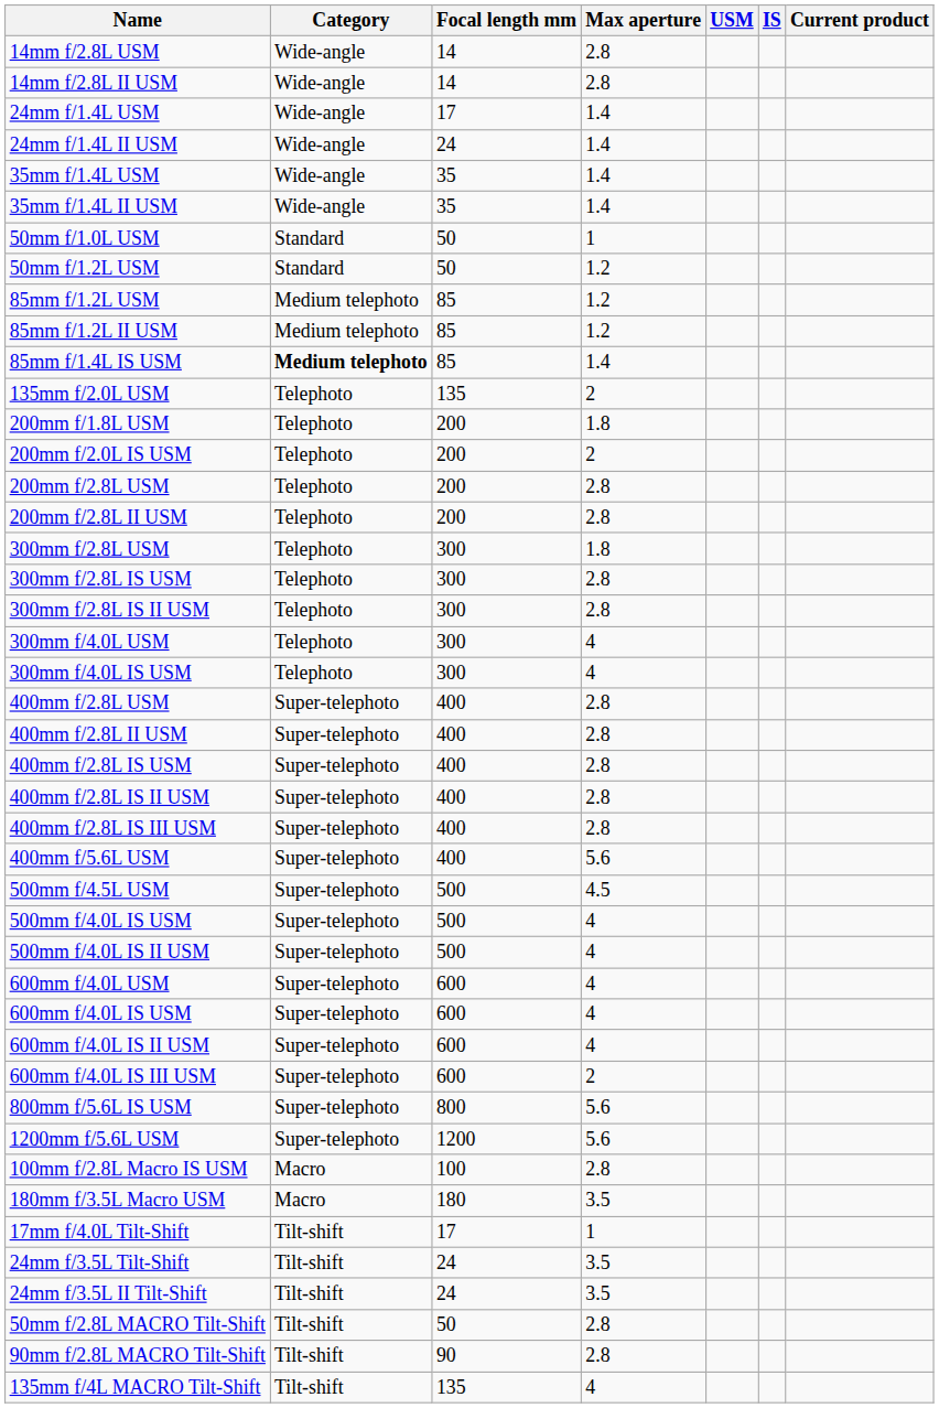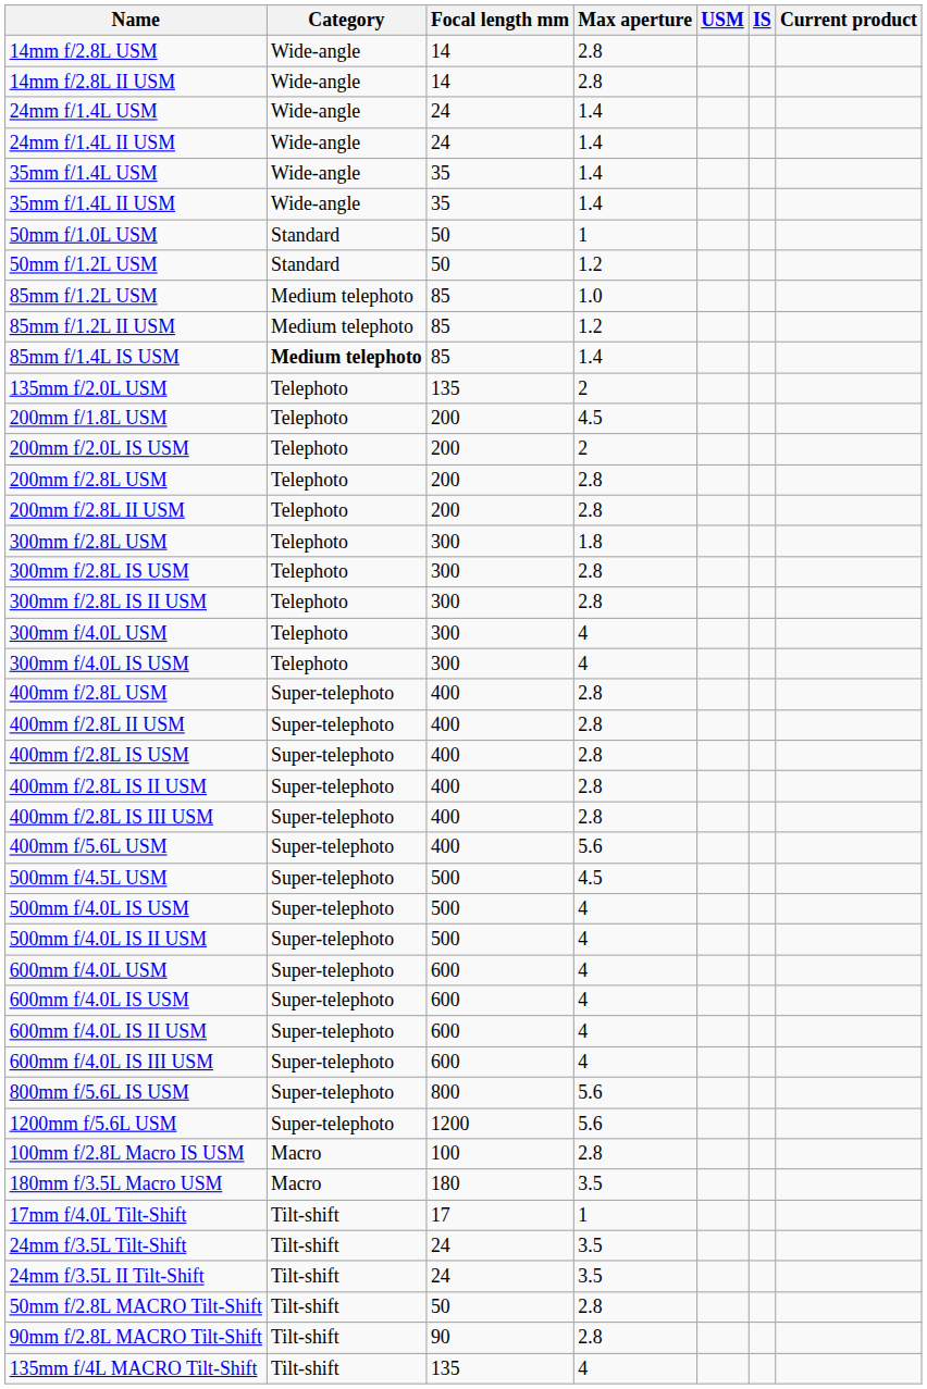 <table class="wikitable sortable">
 <tr>
 <th>Name</th>
 <th>Category</th>
 <th>Focal length mm</th>
 <th>Max aperture </th>
 <th><a href='#'>USM</a></th>
 <th><a href='#'>IS</a></th>
 <th>Current product</th>
 </tr>
 <tr>
 <td><a href='#'>14mm f/2.8L USM</a></td>
 <td>Wide-angle</td>
 <td>14</td>
 <td>2.8</td>
 <td></td>
 <td></td>
 <td></td>
 </tr>
 <tr>
 <td><a href='#'>14mm f/2.8L II USM</a></td>
 <td>Wide-angle</td>
 <td>14</td>
 <td>2.8</td>
 <td></td>
 <td></td>
 <td></td>
 </tr>
 <tr>
 <td><a href='#'>24mm f/1.4L USM</a></td>
 <td>Wide-angle</td>
-<td>17</td>
+<td>24</td>
 <td>1.4</td>
 <td></td>
 <td></td>
 <td></td>
 </tr>
 <tr>
 <td><a href='#'>24mm f/1.4L II USM</a></td>
 <td>Wide-angle</td>
 <td>24</td>
 <td>1.4</td>
 <td></td>
 <td></td>
 <td></td>
 </tr>
 <tr>
 <td><a href='#'>35mm f/1.4L USM</a></td>
 <td>Wide-angle</td>
 <td>35</td>
 <td>1.4</td>
 <td></td>
 <td></td>
 <td></td>
 </tr>
 <tr>
 <td><a href='#'>35mm f/1.4L II USM</a></td>
 <td>Wide-angle</td>
 <td>35</td>
 <td>1.4</td>
 <td></td>
 <td></td>
 <td></td>
 </tr>
 <tr>
 <td><a href='#'>50mm f/1.0L USM</a></td>
 <td>Standard</td>
 <td>50</td>
 <td>1</td>
 <td></td>
 <td></td>
 <td></td>
 </tr>
 <tr>
 <td><a href='#'>50mm f/1.2L USM</a></td>
 <td>Standard</td>
 <td>50</td>
 <td>1.2</td>
 <td></td>
 <td></td>
 <td></td>
 </tr>
 <tr>
 <td><a href='#'>85mm f/1.2L USM</a></td>
 <td>Medium telephoto</td>
 <td>85</td>
-<td>1.2</td>
+<td>1.0</td>
 <td></td>
 <td></td>
 <td></td>
 </tr>
 <tr>
 <td><a href='#'>85mm f/1.2L II USM</a></td>
 <td>Medium telephoto</td>
 <td>85</td>
 <td>1.2</td>
 <td></td>
 <td></td>
 <td></td>
 </tr>
 <tr>
 <td><a href='#'>85mm f/1.4L IS USM</a></td>
 <td><strong>Medium telephoto</strong></td>
 <td>85</td>
 <td>1.4</td>
 <td></td>
 <td></td>
 <td></td>
 </tr>
 <tr>
 <td><a href='#'>135mm f/2.0L USM</a></td>
 <td>Telephoto</td>
 <td>135</td>
 <td>2</td>
 <td></td>
 <td></td>
 <td></td>
 </tr>
 <tr>
 <td><a href='#'>200mm f/1.8L USM</a></td>
 <td>Telephoto</td>
 <td>200</td>
-<td>1.8</td>
+<td>4.5</td>
 <td></td>
 <td></td>
 <td></td>
 </tr>
 <tr>
 <td><a href='#'>200mm f/2.0L IS USM</a></td>
 <td>Telephoto</td>
 <td>200</td>
 <td>2</td>
 <td></td>
 <td></td>
 <td></td>
 </tr>
 <tr>
 <td><a href='#'>200mm f/2.8L USM</a></td>
 <td>Telephoto</td>
 <td>200</td>
 <td>2.8</td>
 <td></td>
 <td></td>
 <td></td>
 </tr>
 <tr>
 <td><a href='#'>200mm f/2.8L II USM</a></td>
 <td>Telephoto</td>
 <td>200</td>
 <td>2.8</td>
 <td></td>
 <td></td>
 <td></td>
 </tr>
 <tr>
 <td><a href='#'>300mm f/2.8L USM</a></td>
 <td>Telephoto</td>
 <td>300</td>
 <td>1.8</td>
 <td></td>
 <td></td>
 <td></td>
 </tr>
 <tr>
 <td><a href='#'>300mm f/2.8L IS USM</a></td>
 <td>Telephoto</td>
 <td>300</td>
 <td>2.8</td>
 <td></td>
 <td></td>
 <td></td>
 </tr>
 <tr>
 <td><a href='#'>300mm f/2.8L IS II USM</a></td>
 <td>Telephoto</td>
 <td>300</td>
 <td>2.8</td>
 <td></td>
 <td></td>
 <td></td>
 </tr>
 <tr>
 <td><a href='#'>300mm f/4.0L USM</a></td>
 <td>Telephoto</td>
 <td>300</td>
 <td>4</td>
 <td></td>
 <td></td>
 <td></td>
 </tr>
 <tr>
 <td><a href='#'>300mm f/4.0L IS USM</a></td>
 <td>Telephoto</td>
 <td>300</td>
 <td>4</td>
 <td></td>
 <td></td>
 <td></td>
 </tr>
 <tr>
 <td><a href='#'>400mm f/2.8L USM</a></td>
 <td>Super-telephoto</td>
 <td>400</td>
 <td>2.8</td>
 <td></td>
 <td></td>
 <td></td>
 </tr>
 <tr>
 <td><a href='#'>400mm f/2.8L II USM</a></td>
 <td>Super-telephoto</td>
 <td>400</td>
 <td>2.8</td>
 <td></td>
 <td></td>
 <td></td>
 </tr>
 <tr>
 <td><a href='#'>400mm f/2.8L IS USM</a></td>
 <td>Super-telephoto</td>
 <td>400</td>
 <td>2.8</td>
 <td></td>
 <td></td>
 <td></td>
 </tr>
 <tr>
 <td><a href='#'>400mm f/2.8L IS II USM</a></td>
 <td>Super-telephoto</td>
 <td>400</td>
 <td>2.8</td>
 <td></td>
 <td></td>
 <td></td>
 </tr>
 <tr>
 <td><a href='#'>400mm f/2.8L IS III USM</a></td>
 <td>Super-telephoto</td>
 <td>400</td>
 <td>2.8</td>
 <td></td>
 <td></td>
 <td></td>
 </tr>
 <tr>
 <td><a href='#'>400mm f/5.6L USM</a></td>
 <td>Super-telephoto</td>
 <td>400</td>
 <td>5.6</td>
 <td></td>
 <td></td>
 <td></td>
 </tr>
 <tr>
 <td><a href='#'>500mm f/4.5L USM</a></td>
 <td>Super-telephoto</td>
 <td>500</td>
 <td>4.5</td>
 <td></td>
 <td></td>
 <td></td>
 </tr>
 <tr>
 <td><a href='#'>500mm f/4.0L IS USM</a></td>
 <td>Super-telephoto</td>
 <td>500</td>
 <td>4</td>
 <td></td>
 <td></td>
 <td></td>
 </tr>
 <tr>
 <td><a href='#'>500mm f/4.0L IS II USM</a></td>
 <td>Super-telephoto</td>
 <td>500</td>
 <td>4</td>
 <td></td>
 <td></td>
 <td></td>
 </tr>
 <tr>
 <td><a href='#'>600mm f/4.0L USM</a></td>
 <td>Super-telephoto</td>
 <td>600</td>
 <td>4</td>
 <td></td>
 <td></td>
 <td></td>
 </tr>
 <tr>
 <td><a href='#'>600mm f/4.0L IS USM</a></td>
 <td>Super-telephoto</td>
 <td>600</td>
 <td>4</td>
 <td></td>
 <td></td>
 <td></td>
 </tr>
 <tr>
 <td><a href='#'>600mm f/4.0L IS II USM</a></td>
 <td>Super-telephoto</td>
 <td>600</td>
 <td>4</td>
 <td></td>
 <td></td>
 <td></td>
 </tr>
 <tr>
 <td><a href='#'>600mm f/4.0L IS III USM</a></td>
 <td>Super-telephoto</td>
 <td>600</td>
-<td>2</td>
+<td>4</td>
 <td></td>
 <td></td>
 <td></td>
 </tr>
 <tr>
 <td><a href='#'>800mm f/5.6L IS USM</a></td>
 <td>Super-telephoto</td>
 <td>800</td>
 <td>5.6</td>
 <td></td>
 <td></td>
 <td></td>
 </tr>
 <tr>
 <td><a href='#'>1200mm f/5.6L USM</a></td>
 <td>Super-telephoto</td>
 <td>1200</td>
 <td>5.6</td>
 <td></td>
 <td></td>
 <td></td>
 </tr>
 <tr>
 <td><a href='#'>100mm f/2.8L Macro IS USM</a></td>
 <td>Macro</td>
 <td>100</td>
 <td>2.8</td>
 <td></td>
 <td></td>
 <td></td>
 </tr>
 <tr>
 <td><a href='#'>180mm f/3.5L Macro USM</a></td>
 <td>Macro</td>
 <td>180</td>
 <td>3.5</td>
 <td></td>
 <td></td>
 <td></td>
 </tr>
 <tr>
 <td><a href='#'>17mm f/4.0L Tilt-Shift</a></td>
 <td>Tilt-shift</td>
 <td>17</td>
 <td>1</td>
 <td></td>
 <td></td>
 <td></td>
 </tr>
 <tr>
 <td><a href='#'>24mm f/3.5L Tilt-Shift</a></td>
 <td>Tilt-shift</td>
 <td>24</td>
 <td>3.5</td>
 <td></td>
 <td></td>
 <td></td>
 </tr>
 <tr>
 <td><a href='#'>24mm f/3.5L II Tilt-Shift</a></td>
 <td>Tilt-shift</td>
 <td>24</td>
 <td>3.5</td>
 <td></td>
 <td></td>
 <td></td>
 </tr>
 <tr>
 <td><a href='#'>50mm f/2.8L MACRO Tilt-Shift</a></td>
 <td>Tilt-shift</td>
 <td>50</td>
 <td>2.8</td>
 <td></td>
 <td></td>
 <td></td>
 </tr>
 <tr>
 <td><a href='#'>90mm f/2.8L MACRO Tilt-Shift</a></td>
 <td>Tilt-shift</td>
 <td>90</td>
 <td>2.8</td>
 <td></td>
 <td></td>
 <td></td>
 </tr>
 <tr>
 <td><a href='#'>135mm f/4L MACRO Tilt-Shift</a></td>
 <td>Tilt-shift</td>
 <td>135</td>
 <td>4</td>
 <td></td>
 <td></td>
 <td></td>
 </tr>
 </table>
